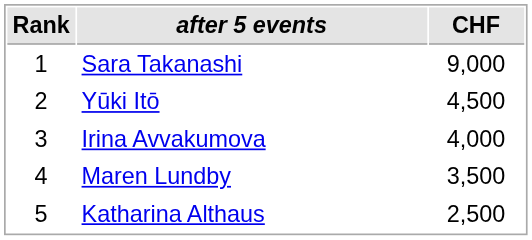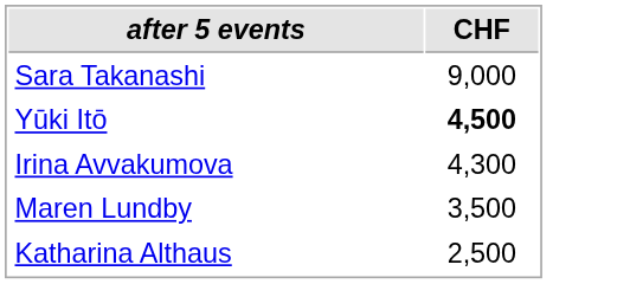 <table cellspacing="1" cellpadding="3" style="border:1px solid #AAAAAA;font-size:86%">
 <tr style="background-color: #E4E4E4;">
-<th style="border-bottom:1px solid #AAAAAA; width: 10px;">Rank</th>
 <th style="border-bottom:1px solid #AAAAAA; width: 200px;"><em>after 5 events</em></th>
 <th style="border-bottom:1px solid #AAAAAA; width: 50px;">CHF</th>
 </tr>
 <tr>
-<td align=center>1</td>
 <td> <a href='#'>Sara Takanashi</a></td>
 <td align=center>9,000</td>
 </tr>
 <tr>
-<td align=center>2</td>
 <td> <a href='#'>Yūki Itō</a></td>
-<td align=center>4,500</td>
+<td align=center><strong>4,500</strong></td>
 </tr>
 <tr>
-<td align=center>3</td>
 <td> <a href='#'>Irina Avvakumova</a></td>
-<td align=center>4,000</td>
+<td align=center>4,300</td>
 </tr>
 <tr>
-<td align=center>4</td>
 <td> <a href='#'>Maren Lundby</a></td>
 <td align=center>3,500</td>
 </tr>
 <tr>
-<td align=center>5</td>
 <td> <a href='#'>Katharina Althaus</a></td>
 <td align=center>2,500</td>
 </tr>
 </table>
